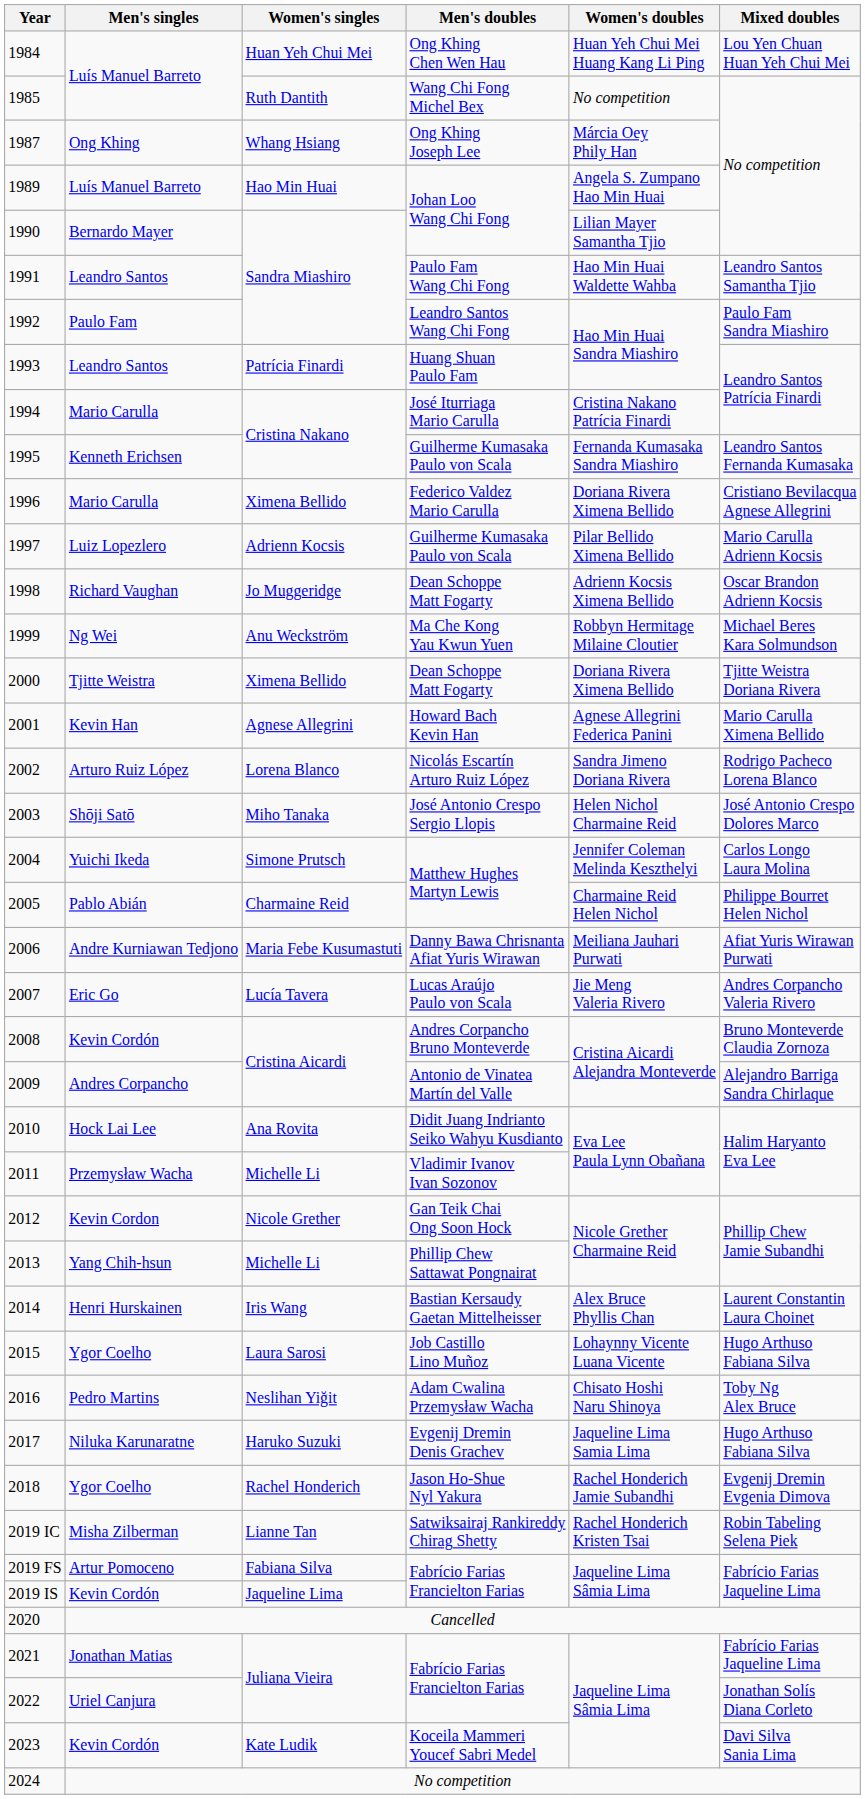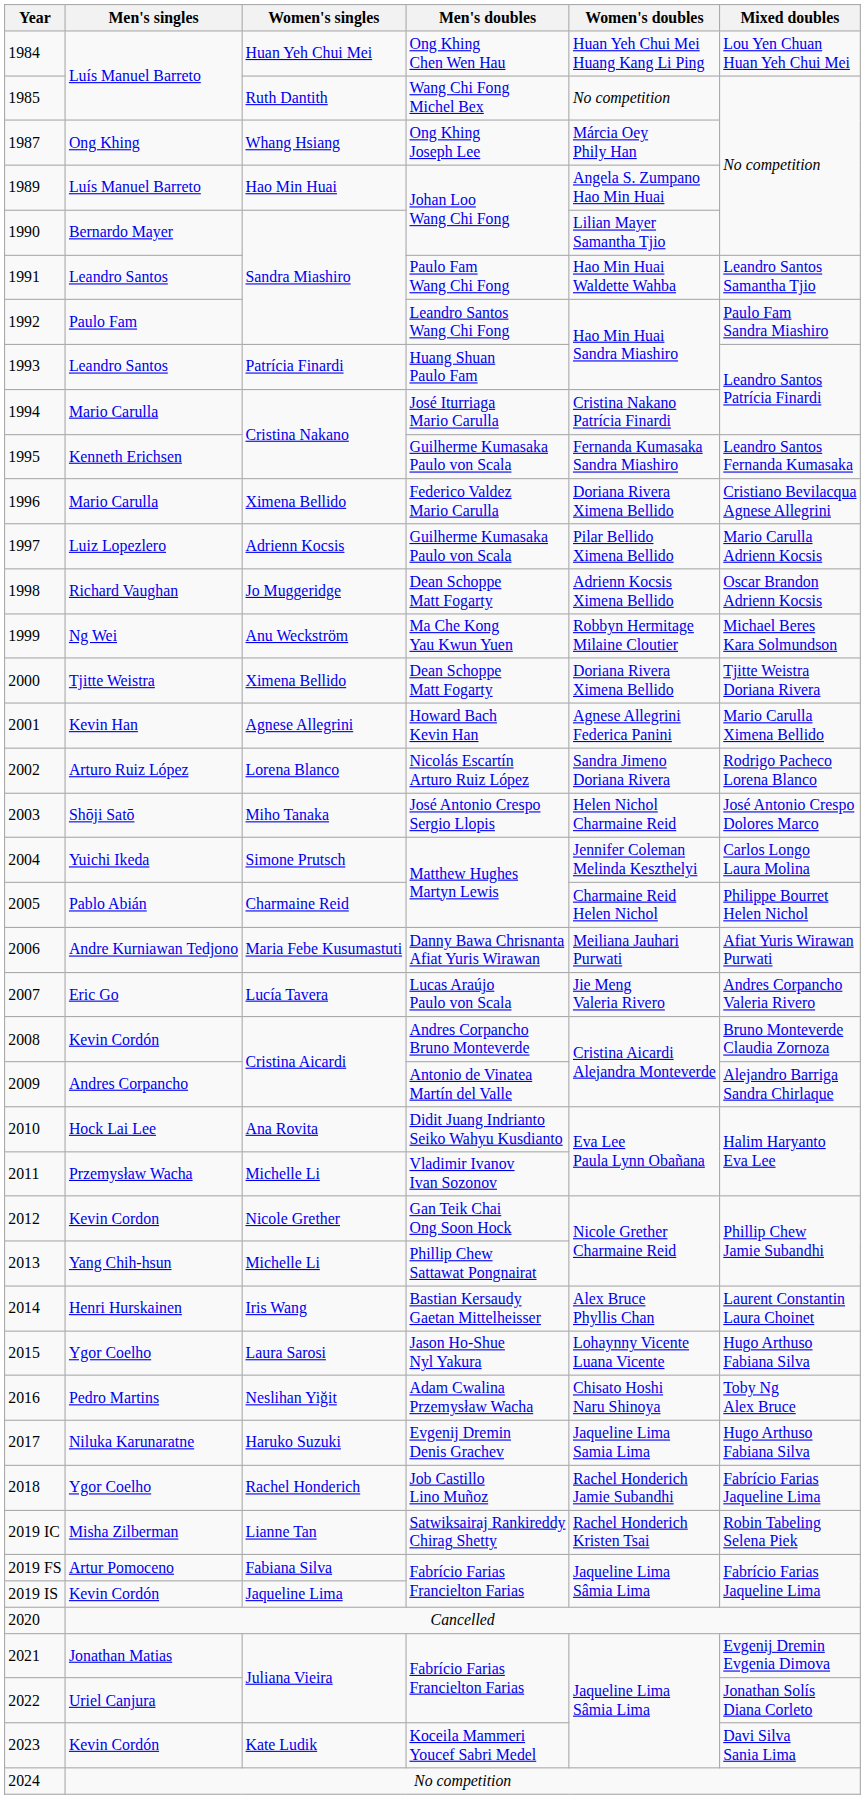 <table class=wikitable style="font-size:90%;">
 <tr>
 <th>Year</th>
 <th>Men's singles</th>
 <th>Women's singles</th>
 <th>Men's doubles</th>
 <th>Women's doubles</th>
 <th>Mixed doubles</th>
 </tr>
 <tr>
 <td>1984</td>
 <td rowspan=2> <a href='#'>Luís Manuel Barreto</a></td>
 <td> <a href='#'>Huan Yeh Chui Mei</a></td>
 <td> <a href='#'>Ong Khing</a><br> <a href='#'>Chen Wen Hau</a></td>
 <td> <a href='#'>Huan Yeh Chui Mei</a><br> <a href='#'>Huang Kang Li Ping</a></td>
 <td> <a href='#'>Lou Yen Chuan</a><br> <a href='#'>Huan Yeh Chui Mei</a></td>
 </tr>
 <tr>
 <td>1985</td>
 <td> <a href='#'>Ruth Dantith</a></td>
 <td> <a href='#'>Wang Chi Fong</a><br> <a href='#'>Michel Bex</a></td>
 <td><em>No competition</em></td>
 <td rowspan=4><em>No competition</em></td>
 </tr>
 <tr>
 <td>1987</td>
 <td> <a href='#'>Ong Khing</a></td>
 <td> <a href='#'>Whang Hsiang</a></td>
 <td> <a href='#'>Ong Khing</a><br> <a href='#'>Joseph Lee</a></td>
 <td> <a href='#'>Márcia Oey</a><br> <a href='#'>Phily Han</a></td>
 </tr>
 <tr>
 <td>1989</td>
 <td> <a href='#'>Luís Manuel Barreto</a></td>
 <td> <a href='#'>Hao Min Huai</a></td>
 <td rowspan=2> <a href='#'>Johan Loo</a><br> <a href='#'>Wang Chi Fong</a></td>
 <td> <a href='#'>Angela S. Zumpano</a><br> <a href='#'>Hao Min Huai</a></td>
 </tr>
 <tr>
 <td>1990</td>
 <td> <a href='#'>Bernardo Mayer</a></td>
 <td rowspan=3> <a href='#'>Sandra Miashiro</a></td>
 <td> <a href='#'>Lilian Mayer</a><br> <a href='#'>Samantha Tjio</a></td>
 </tr>
 <tr>
 <td>1991</td>
 <td> <a href='#'>Leandro Santos</a></td>
 <td> <a href='#'>Paulo Fam</a><br> <a href='#'>Wang Chi Fong</a></td>
 <td> <a href='#'>Hao Min Huai</a><br> <a href='#'>Waldette Wahba</a></td>
 <td> <a href='#'>Leandro Santos</a><br> <a href='#'>Samantha Tjio</a></td>
 </tr>
 <tr>
 <td>1992</td>
 <td> <a href='#'>Paulo Fam</a></td>
 <td> <a href='#'>Leandro Santos</a><br> <a href='#'>Wang Chi Fong</a></td>
 <td rowspan=2> <a href='#'>Hao Min Huai</a><br> <a href='#'>Sandra Miashiro</a></td>
 <td> <a href='#'>Paulo Fam</a><br> <a href='#'>Sandra Miashiro</a></td>
 </tr>
 <tr>
 <td>1993</td>
 <td> <a href='#'>Leandro Santos</a></td>
 <td> <a href='#'>Patrícia Finardi</a></td>
 <td> <a href='#'>Huang Shuan</a><br> <a href='#'>Paulo Fam</a></td>
 <td rowspan=2> <a href='#'>Leandro Santos</a><br> <a href='#'>Patrícia Finardi</a></td>
 </tr>
 <tr>
 <td>1994</td>
 <td> <a href='#'>Mario Carulla</a></td>
 <td rowspan=2> <a href='#'>Cristina Nakano</a></td>
 <td> <a href='#'>José Iturriaga</a><br> <a href='#'>Mario Carulla</a></td>
 <td> <a href='#'>Cristina Nakano</a><br> <a href='#'>Patrícia Finardi</a></td>
 </tr>
 <tr>
 <td>1995</td>
 <td> <a href='#'>Kenneth Erichsen</a></td>
 <td> <a href='#'>Guilherme Kumasaka</a><br> <a href='#'>Paulo von Scala</a></td>
 <td> <a href='#'>Fernanda Kumasaka</a><br> <a href='#'>Sandra Miashiro</a></td>
 <td> <a href='#'>Leandro Santos</a><br> <a href='#'>Fernanda Kumasaka</a></td>
 </tr>
 <tr>
 <td>1996</td>
 <td> <a href='#'>Mario Carulla</a></td>
 <td> <a href='#'>Ximena Bellido</a></td>
 <td> <a href='#'>Federico Valdez</a><br> <a href='#'>Mario Carulla</a></td>
 <td> <a href='#'>Doriana Rivera</a><br> <a href='#'>Ximena Bellido</a></td>
 <td> <a href='#'>Cristiano Bevilacqua</a><br> <a href='#'>Agnese Allegrini</a></td>
 </tr>
 <tr>
 <td>1997</td>
 <td> <a href='#'>Luiz Lopezlero</a></td>
 <td> <a href='#'>Adrienn Kocsis</a></td>
 <td> <a href='#'>Guilherme Kumasaka</a><br> <a href='#'>Paulo von Scala</a></td>
 <td> <a href='#'>Pilar Bellido</a><br> <a href='#'>Ximena Bellido</a></td>
 <td> <a href='#'>Mario Carulla</a><br> <a href='#'>Adrienn Kocsis</a></td>
 </tr>
 <tr>
 <td>1998</td>
 <td> <a href='#'>Richard Vaughan</a></td>
 <td> <a href='#'>Jo Muggeridge</a></td>
 <td> <a href='#'>Dean Schoppe</a><br> <a href='#'>Matt Fogarty</a></td>
 <td> <a href='#'>Adrienn Kocsis</a><br> <a href='#'>Ximena Bellido</a></td>
 <td> <a href='#'>Oscar Brandon</a><br> <a href='#'>Adrienn Kocsis</a></td>
 </tr>
 <tr>
 <td>1999</td>
 <td> <a href='#'>Ng Wei</a></td>
 <td> <a href='#'>Anu Weckström</a></td>
 <td> <a href='#'>Ma Che Kong</a><br> <a href='#'>Yau Kwun Yuen</a></td>
 <td> <a href='#'>Robbyn Hermitage</a><br> <a href='#'>Milaine Cloutier</a></td>
 <td> <a href='#'>Michael Beres</a><br> <a href='#'>Kara Solmundson</a></td>
 </tr>
 <tr>
 <td>2000</td>
 <td> <a href='#'>Tjitte Weistra</a></td>
 <td> <a href='#'>Ximena Bellido</a></td>
 <td> <a href='#'>Dean Schoppe</a><br> <a href='#'>Matt Fogarty</a></td>
 <td> <a href='#'>Doriana Rivera</a><br> <a href='#'>Ximena Bellido</a></td>
 <td> <a href='#'>Tjitte Weistra</a><br> <a href='#'>Doriana Rivera</a></td>
 </tr>
 <tr>
 <td>2001</td>
 <td> <a href='#'>Kevin Han</a></td>
 <td> <a href='#'>Agnese Allegrini</a></td>
 <td> <a href='#'>Howard Bach</a><br> <a href='#'>Kevin Han</a></td>
 <td> <a href='#'>Agnese Allegrini</a><br> <a href='#'>Federica Panini</a></td>
 <td> <a href='#'>Mario Carulla</a><br> <a href='#'>Ximena Bellido</a></td>
 </tr>
 <tr>
 <td>2002</td>
 <td> <a href='#'>Arturo Ruiz López</a></td>
 <td> <a href='#'>Lorena Blanco</a></td>
 <td> <a href='#'>Nicolás Escartín</a><br> <a href='#'>Arturo Ruiz López</a></td>
 <td> <a href='#'>Sandra Jimeno</a><br> <a href='#'>Doriana Rivera</a></td>
 <td> <a href='#'>Rodrigo Pacheco</a><br> <a href='#'>Lorena Blanco</a></td>
 </tr>
 <tr>
 <td>2003</td>
 <td> <a href='#'>Shōji Satō</a></td>
 <td> <a href='#'>Miho Tanaka</a></td>
 <td> <a href='#'>José Antonio Crespo</a><br> <a href='#'>Sergio Llopis</a></td>
 <td> <a href='#'>Helen Nichol</a><br> <a href='#'>Charmaine Reid</a></td>
 <td> <a href='#'>José Antonio Crespo</a><br> <a href='#'>Dolores Marco</a></td>
 </tr>
 <tr>
 <td>2004</td>
 <td> <a href='#'>Yuichi Ikeda</a></td>
 <td> <a href='#'>Simone Prutsch</a></td>
 <td rowspan=2> <a href='#'>Matthew Hughes</a><br> <a href='#'>Martyn Lewis</a></td>
 <td> <a href='#'>Jennifer Coleman</a><br> <a href='#'>Melinda Keszthelyi</a></td>
 <td> <a href='#'>Carlos Longo</a><br> <a href='#'>Laura Molina</a></td>
 </tr>
 <tr>
 <td>2005</td>
 <td> <a href='#'>Pablo Abián</a></td>
 <td> <a href='#'>Charmaine Reid</a></td>
 <td> <a href='#'>Charmaine Reid</a><br> <a href='#'>Helen Nichol</a></td>
 <td> <a href='#'>Philippe Bourret</a><br> <a href='#'>Helen Nichol</a></td>
 </tr>
 <tr>
 <td>2006</td>
 <td> <a href='#'>Andre Kurniawan Tedjono</a></td>
 <td> <a href='#'>Maria Febe Kusumastuti</a></td>
 <td> <a href='#'>Danny Bawa Chrisnanta</a><br> <a href='#'>Afiat Yuris Wirawan</a></td>
 <td> <a href='#'>Meiliana Jauhari</a><br> <a href='#'>Purwati</a></td>
 <td> <a href='#'>Afiat Yuris Wirawan</a><br> <a href='#'>Purwati</a></td>
 </tr>
 <tr>
 <td>2007</td>
 <td> <a href='#'>Eric Go</a></td>
 <td> <a href='#'>Lucía Tavera</a></td>
 <td> <a href='#'>Lucas Araújo</a><br> <a href='#'>Paulo von Scala</a></td>
 <td> <a href='#'>Jie Meng</a><br> <a href='#'>Valeria Rivero</a></td>
 <td> <a href='#'>Andres Corpancho</a><br> <a href='#'>Valeria Rivero</a></td>
 </tr>
 <tr>
 <td>2008</td>
 <td> <a href='#'>Kevin Cordón</a></td>
 <td rowspan=2> <a href='#'>Cristina Aicardi</a></td>
 <td> <a href='#'>Andres Corpancho</a><br> <a href='#'>Bruno Monteverde</a></td>
 <td rowspan=2> <a href='#'>Cristina Aicardi</a><br> <a href='#'>Alejandra Monteverde</a></td>
 <td> <a href='#'>Bruno Monteverde</a><br> <a href='#'>Claudia Zornoza</a></td>
 </tr>
 <tr>
 <td>2009</td>
 <td> <a href='#'>Andres Corpancho</a></td>
 <td> <a href='#'>Antonio de Vinatea</a><br> <a href='#'>Martín del Valle</a></td>
 <td> <a href='#'>Alejandro Barriga</a><br> <a href='#'>Sandra Chirlaque</a></td>
 </tr>
 <tr>
 <td>2010</td>
 <td> <a href='#'>Hock Lai Lee</a></td>
 <td> <a href='#'>Ana Rovita</a></td>
 <td> <a href='#'>Didit Juang Indrianto</a><br> <a href='#'>Seiko Wahyu Kusdianto</a></td>
 <td rowspan=2> <a href='#'>Eva Lee</a><br> <a href='#'>Paula Lynn Obañana</a></td>
 <td rowspan=2> <a href='#'>Halim Haryanto</a><br> <a href='#'>Eva Lee</a></td>
 </tr>
 <tr>
 <td>2011</td>
 <td> <a href='#'>Przemysław Wacha</a></td>
 <td> <a href='#'>Michelle Li</a></td>
 <td> <a href='#'>Vladimir Ivanov</a><br> <a href='#'>Ivan Sozonov</a></td>
 </tr>
 <tr>
 <td>2012</td>
 <td> <a href='#'>Kevin Cordon</a></td>
 <td> <a href='#'>Nicole Grether</a></td>
 <td> <a href='#'>Gan Teik Chai</a><br> <a href='#'>Ong Soon Hock</a></td>
 <td rowspan=2> <a href='#'>Nicole Grether</a><br> <a href='#'>Charmaine Reid</a></td>
 <td rowspan=2> <a href='#'>Phillip Chew</a><br> <a href='#'>Jamie Subandhi</a></td>
 </tr>
 <tr>
 <td>2013</td>
 <td> <a href='#'>Yang Chih-hsun</a></td>
 <td> <a href='#'>Michelle Li</a></td>
 <td> <a href='#'>Phillip Chew</a><br> <a href='#'>Sattawat Pongnairat</a></td>
 </tr>
 <tr>
 <td>2014</td>
 <td> <a href='#'>Henri Hurskainen</a></td>
 <td> <a href='#'>Iris Wang</a></td>
 <td> <a href='#'>Bastian Kersaudy</a><br> <a href='#'>Gaetan Mittelheisser</a></td>
 <td> <a href='#'>Alex Bruce</a><br> <a href='#'>Phyllis Chan</a></td>
 <td> <a href='#'>Laurent Constantin</a><br> <a href='#'>Laura Choinet</a></td>
 </tr>
 <tr>
 <td>2015</td>
 <td> <a href='#'>Ygor Coelho</a></td>
 <td> <a href='#'>Laura Sarosi</a></td>
-<td> <a href='#'>Job Castillo</a><br> <a href='#'>Lino Muñoz</a></td>
+<td> <a href='#'>Jason Ho-Shue</a><br> <a href='#'>Nyl Yakura</a></td>
 <td> <a href='#'>Lohaynny Vicente</a><br> <a href='#'>Luana Vicente</a></td>
 <td> <a href='#'>Hugo Arthuso</a><br> <a href='#'>Fabiana Silva</a></td>
 </tr>
 <tr>
 <td>2016</td>
 <td> <a href='#'>Pedro Martins</a></td>
 <td> <a href='#'>Neslihan Yiğit</a></td>
 <td> <a href='#'>Adam Cwalina</a><br> <a href='#'>Przemysław Wacha</a></td>
 <td> <a href='#'>Chisato Hoshi</a><br> <a href='#'>Naru Shinoya</a></td>
 <td> <a href='#'>Toby Ng</a><br> <a href='#'>Alex Bruce</a></td>
 </tr>
 <tr>
 <td>2017</td>
 <td> <a href='#'>Niluka Karunaratne</a></td>
 <td> <a href='#'>Haruko Suzuki</a></td>
 <td> <a href='#'>Evgenij Dremin</a><br> <a href='#'>Denis Grachev</a></td>
 <td> <a href='#'>Jaqueline Lima</a><br> <a href='#'>Samia Lima</a></td>
 <td> <a href='#'>Hugo Arthuso</a><br> <a href='#'>Fabiana Silva</a></td>
 </tr>
 <tr>
 <td>2018</td>
 <td> <a href='#'>Ygor Coelho</a></td>
 <td> <a href='#'>Rachel Honderich</a></td>
-<td> <a href='#'>Jason Ho-Shue</a><br> <a href='#'>Nyl Yakura</a></td>
+<td> <a href='#'>Job Castillo</a><br> <a href='#'>Lino Muñoz</a></td>
 <td> <a href='#'>Rachel Honderich</a><br> <a href='#'>Jamie Subandhi</a></td>
-<td> <a href='#'>Evgenij Dremin</a><br> <a href='#'>Evgenia Dimova</a></td>
+<td> <a href='#'>Fabrício Farias</a><br> <a href='#'>Jaqueline Lima</a></td>
 </tr>
 <tr>
 <td>2019 IC</td>
 <td> <a href='#'>Misha Zilberman</a></td>
 <td> <a href='#'>Lianne Tan</a></td>
 <td> <a href='#'>Satwiksairaj Rankireddy</a><br> <a href='#'>Chirag Shetty</a></td>
 <td> <a href='#'>Rachel Honderich</a><br> <a href='#'>Kristen Tsai</a></td>
 <td> <a href='#'>Robin Tabeling</a><br> <a href='#'>Selena Piek</a></td>
 </tr>
 <tr>
 <td>2019 FS</td>
 <td> <a href='#'>Artur Pomoceno</a></td>
 <td> <a href='#'>Fabiana Silva</a></td>
 <td rowspan="2"> <a href='#'>Fabrício Farias</a><br> <a href='#'>Francielton Farias</a></td>
 <td rowspan="2"> <a href='#'>Jaqueline Lima</a><br> <a href='#'>Sâmia Lima</a></td>
 <td rowspan="2"> <a href='#'>Fabrício Farias</a><br> <a href='#'>Jaqueline Lima</a></td>
 </tr>
 <tr>
 <td>2019 IS</td>
 <td> <a href='#'>Kevin Cordón</a></td>
 <td> <a href='#'>Jaqueline Lima</a></td>
 </tr>
 <tr>
 <td>2020</td>
 <td colspan="5" align="center"><em>Cancelled</em></td>
 </tr>
 <tr>
 <td>2021</td>
 <td> <a href='#'>Jonathan Matias</a></td>
 <td rowspan="2"> <a href='#'>Juliana Vieira</a></td>
 <td rowspan="2"> <a href='#'>Fabrício Farias</a><br> <a href='#'>Francielton Farias</a></td>
 <td rowspan="3"> <a href='#'>Jaqueline Lima</a><br> <a href='#'>Sâmia Lima</a></td>
-<td> <a href='#'>Fabrício Farias</a><br> <a href='#'>Jaqueline Lima</a></td>
+<td> <a href='#'>Evgenij Dremin</a><br> <a href='#'>Evgenia Dimova</a></td>
 </tr>
 <tr>
 <td>2022</td>
 <td> <a href='#'>Uriel Canjura</a></td>
 <td> <a href='#'>Jonathan Solís</a><br> <a href='#'>Diana Corleto</a></td>
 </tr>
 <tr>
 <td>2023</td>
 <td> <a href='#'>Kevin Cordón</a></td>
 <td> <a href='#'>Kate Ludik</a></td>
 <td> <a href='#'>Koceila Mammeri</a><br> <a href='#'>Youcef Sabri Medel</a></td>
 <td> <a href='#'>Davi Silva</a><br> <a href='#'>Sania Lima</a></td>
 </tr>
 <tr>
 <td>2024</td>
 <td colspan=5 align=center><em>No competition</em></td>
 </tr>
 </table>
